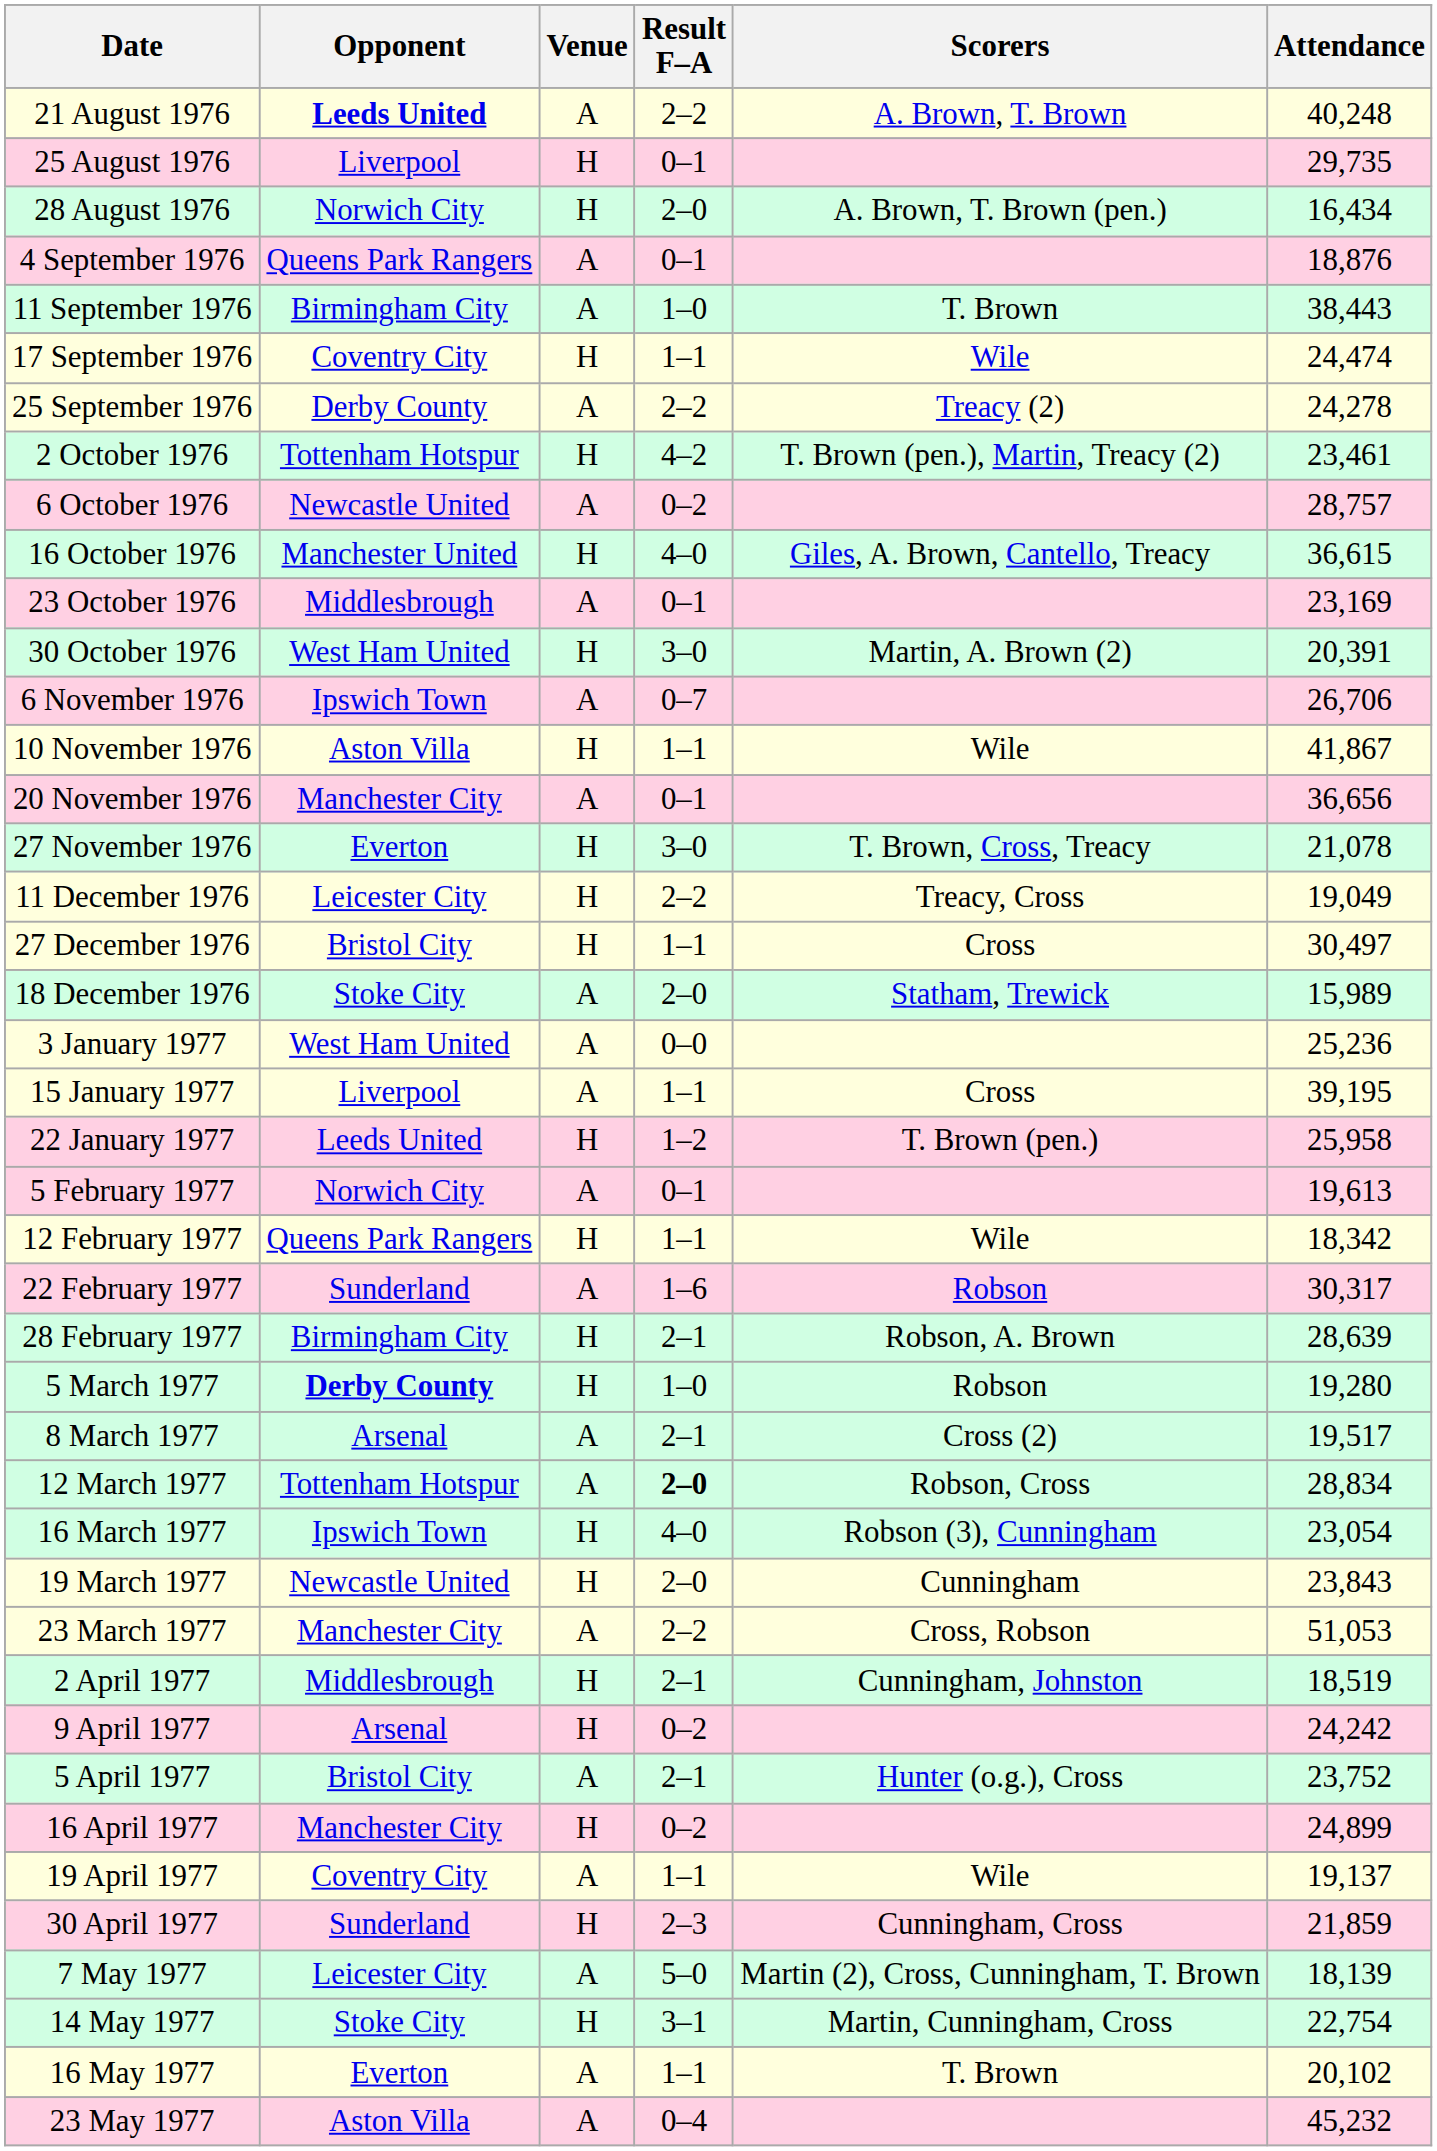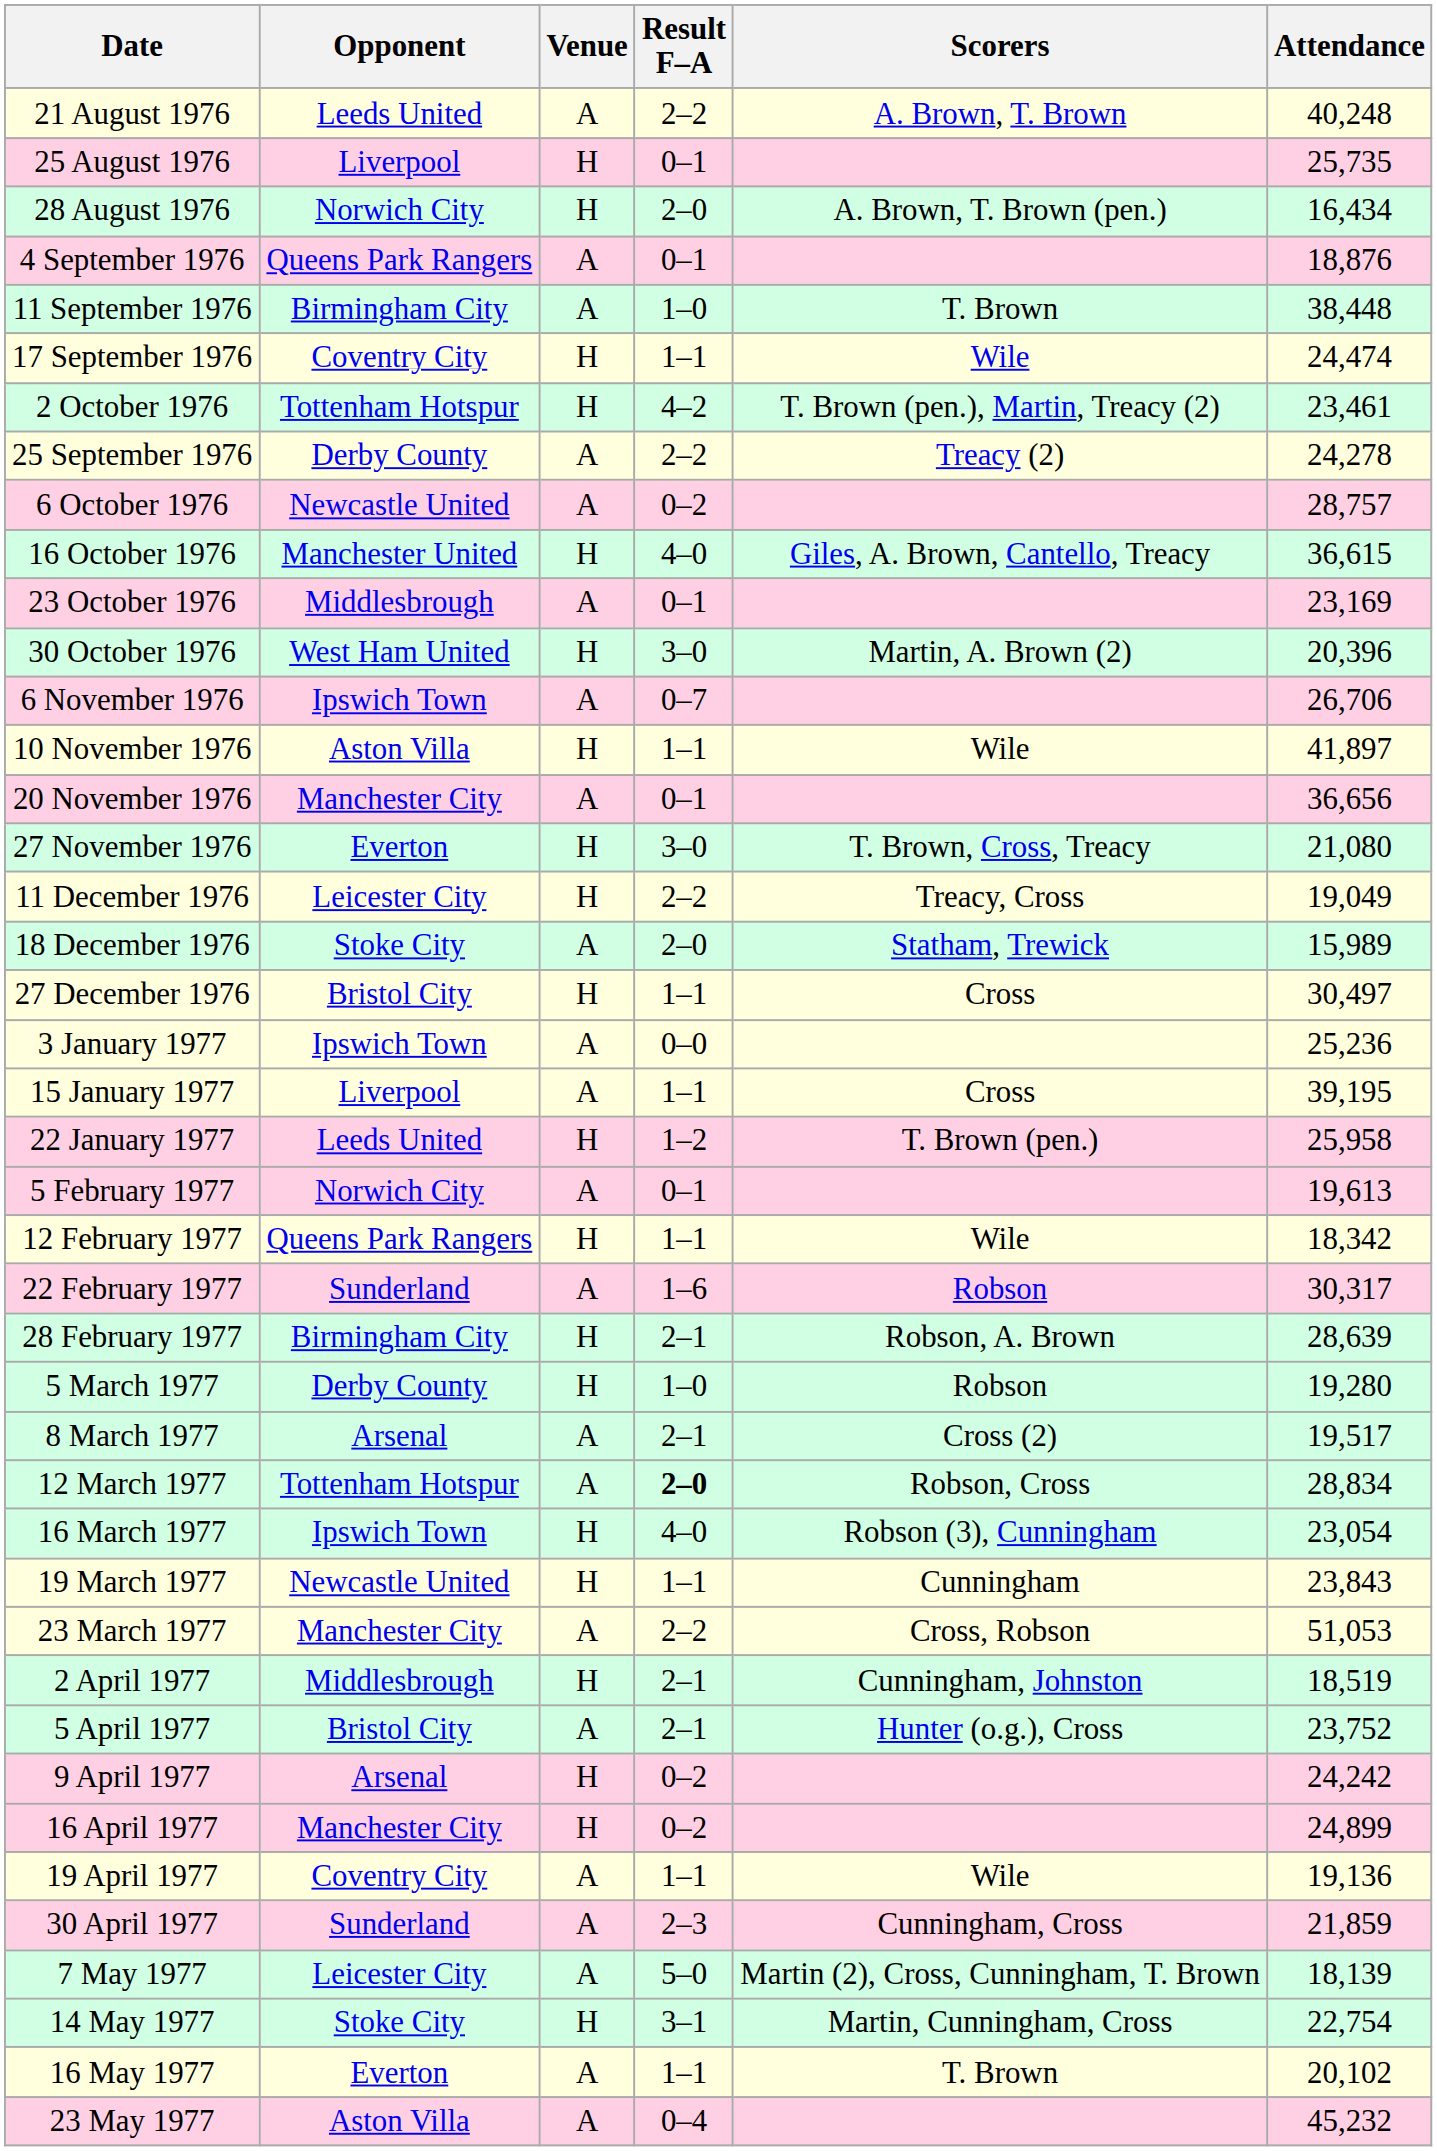 <table class="wikitable sortable" style="text-align:center;">
 <tr>
 <th>Date</th>
 <th>Opponent</th>
 <th>Venue</th>
 <th>Result<br>F–A</th>
 <th class=unsortable>Scorers</th>
 <th>Attendance</th>
 </tr>
 <tr bgcolor="#ffffdd">
 <td>21 August 1976</td>
-<td><strong><a href='#'>Leeds United</a></strong></td>
+<td><a href='#'>Leeds United</a></td>
 <td>A</td>
 <td>2–2</td>
 <td><a href='#'>A. Brown</a>, <a href='#'>T. Brown</a></td>
 <td>40,248</td>
 </tr>
 <tr bgcolor="#ffd0e3">
 <td>25 August 1976</td>
 <td><a href='#'>Liverpool</a></td>
 <td>H</td>
 <td>0–1</td>
 <td></td>
-<td>29,735</td>
+<td>25,735</td>
 </tr>
 <tr bgcolor="#d0ffe3">
 <td>28 August 1976</td>
 <td><a href='#'>Norwich City</a></td>
 <td>H</td>
 <td>2–0</td>
 <td>A. Brown, T. Brown (pen.)</td>
 <td>16,434</td>
 </tr>
 <tr bgcolor="#ffd0e3">
 <td>4 September 1976</td>
 <td><a href='#'>Queens Park Rangers</a></td>
 <td>A</td>
 <td>0–1</td>
 <td></td>
 <td>18,876</td>
 </tr>
 <tr bgcolor="#d0ffe3">
 <td>11 September 1976</td>
 <td><a href='#'>Birmingham City</a></td>
 <td>A</td>
 <td>1–0</td>
 <td>T. Brown</td>
-<td>38,443</td>
+<td>38,448</td>
 </tr>
 <tr bgcolor="#ffffdd">
 <td>17 September 1976</td>
 <td><a href='#'>Coventry City</a></td>
 <td>H</td>
 <td>1–1</td>
 <td><a href='#'>Wile</a></td>
 <td>24,474</td>
 </tr>
+<tr bgcolor="#d0ffe3">
+<td>2 October 1976</td>
+<td><a href='#'>Tottenham Hotspur</a></td>
+<td>H</td>
+<td>4–2</td>
+<td>T. Brown (pen.), <a href='#'>Martin</a>, Treacy (2)</td>
+<td>23,461</td>
+</tr>
 <tr bgcolor="#ffffdd">
 <td>25 September 1976</td>
 <td><a href='#'>Derby County</a></td>
 <td>A</td>
 <td>2–2</td>
 <td><a href='#'>Treacy</a> (2)</td>
 <td>24,278</td>
-</tr>
-<tr bgcolor="#d0ffe3">
-<td>2 October 1976</td>
-<td><a href='#'>Tottenham Hotspur</a></td>
-<td>H</td>
-<td>4–2</td>
-<td>T. Brown (pen.), <a href='#'>Martin</a>, Treacy (2)</td>
-<td>23,461</td>
 </tr>
 <tr bgcolor="#ffd0e3">
 <td>6 October 1976</td>
 <td><a href='#'>Newcastle United</a></td>
 <td>A</td>
 <td>0–2</td>
 <td></td>
 <td>28,757</td>
 </tr>
 <tr bgcolor="#d0ffe3">
 <td>16 October 1976</td>
 <td><a href='#'>Manchester United</a></td>
 <td>H</td>
 <td>4–0</td>
 <td><a href='#'>Giles</a>, A. Brown, <a href='#'>Cantello</a>, Treacy</td>
 <td>36,615</td>
 </tr>
 <tr bgcolor="#ffd0e3">
 <td>23 October 1976</td>
 <td><a href='#'>Middlesbrough</a></td>
 <td>A</td>
 <td>0–1</td>
 <td></td>
 <td>23,169</td>
 </tr>
 <tr bgcolor="#d0ffe3">
 <td>30 October 1976</td>
 <td><a href='#'>West Ham United</a></td>
 <td>H</td>
 <td>3–0</td>
 <td>Martin, A. Brown (2)</td>
-<td>20,391</td>
+<td>20,396</td>
 </tr>
 <tr bgcolor="#ffd0e3">
 <td>6 November 1976</td>
 <td><a href='#'>Ipswich Town</a></td>
 <td>A</td>
 <td>0–7</td>
 <td></td>
 <td>26,706</td>
 </tr>
 <tr bgcolor="#ffffdd">
 <td>10 November 1976</td>
 <td><a href='#'>Aston Villa</a></td>
 <td>H</td>
 <td>1–1</td>
 <td>Wile</td>
-<td>41,867</td>
+<td>41,897</td>
 </tr>
 <tr bgcolor="#ffd0e3">
 <td>20 November 1976</td>
 <td><a href='#'>Manchester City</a></td>
 <td>A</td>
 <td>0–1</td>
 <td></td>
 <td>36,656</td>
 </tr>
 <tr bgcolor="#d0ffe3">
 <td>27 November 1976</td>
 <td><a href='#'>Everton</a></td>
 <td>H</td>
 <td>3–0</td>
 <td>T. Brown, <a href='#'>Cross</a>, Treacy</td>
-<td>21,078</td>
+<td>21,080</td>
 </tr>
 <tr bgcolor="#ffffdd">
 <td>11 December 1976</td>
 <td><a href='#'>Leicester City</a></td>
 <td>H</td>
 <td>2–2</td>
 <td>Treacy, Cross</td>
 <td>19,049</td>
-</tr>
-<tr bgcolor="#ffffdd">
-<td>27 December 1976</td>
-<td><a href='#'>Bristol City</a></td>
-<td>H</td>
-<td>1–1</td>
-<td>Cross</td>
-<td>30,497</td>
 </tr>
 <tr bgcolor="#d0ffe3">
 <td>18 December 1976</td>
 <td><a href='#'>Stoke City</a></td>
 <td>A</td>
 <td>2–0</td>
 <td><a href='#'>Statham</a>, <a href='#'>Trewick</a></td>
 <td>15,989</td>
 </tr>
 <tr bgcolor="#ffffdd">
+<td>27 December 1976</td>
+<td><a href='#'>Bristol City</a></td>
+<td>H</td>
+<td>1–1</td>
+<td>Cross</td>
+<td>30,497</td>
+</tr>
+<tr bgcolor="#ffffdd">
 <td>3 January 1977</td>
-<td><a href='#'>West Ham United</a></td>
+<td><a href='#'>Ipswich Town</a></td>
 <td>A</td>
 <td>0–0</td>
 <td></td>
 <td>25,236</td>
 </tr>
 <tr bgcolor="#ffffdd">
 <td>15 January 1977</td>
 <td><a href='#'>Liverpool</a></td>
 <td>A</td>
 <td>1–1</td>
 <td>Cross</td>
 <td>39,195</td>
 </tr>
 <tr bgcolor="#ffd0e3">
 <td>22 January 1977</td>
 <td><a href='#'>Leeds United</a></td>
 <td>H</td>
 <td>1–2</td>
 <td>T. Brown (pen.)</td>
 <td>25,958</td>
 </tr>
 <tr bgcolor="#ffd0e3">
 <td>5 February 1977</td>
 <td><a href='#'>Norwich City</a></td>
 <td>A</td>
 <td>0–1</td>
 <td></td>
 <td>19,613</td>
 </tr>
 <tr bgcolor="#ffffdd">
 <td>12 February 1977</td>
 <td><a href='#'>Queens Park Rangers</a></td>
 <td>H</td>
 <td>1–1</td>
 <td>Wile</td>
 <td>18,342</td>
 </tr>
 <tr bgcolor="#ffd0e3">
 <td>22 February 1977</td>
 <td><a href='#'>Sunderland</a></td>
 <td>A</td>
 <td>1–6</td>
 <td><a href='#'>Robson</a></td>
 <td>30,317</td>
 </tr>
 <tr bgcolor="#d0ffe3">
 <td>28 February 1977</td>
 <td><a href='#'>Birmingham City</a></td>
 <td>H</td>
 <td>2–1</td>
 <td>Robson, A. Brown</td>
 <td>28,639</td>
 </tr>
 <tr bgcolor="#d0ffe3">
 <td>5 March 1977</td>
-<td><strong><a href='#'>Derby County</a></strong></td>
+<td><a href='#'>Derby County</a></td>
 <td>H</td>
 <td>1–0</td>
 <td>Robson</td>
 <td>19,280</td>
 </tr>
 <tr bgcolor="#d0ffe3">
 <td>8 March 1977</td>
 <td><a href='#'>Arsenal</a></td>
 <td>A</td>
 <td>2–1</td>
 <td>Cross (2)</td>
 <td>19,517</td>
 </tr>
 <tr bgcolor="#d0ffe3">
 <td>12 March 1977</td>
 <td><a href='#'>Tottenham Hotspur</a></td>
 <td>A</td>
 <td><strong>2–0</strong></td>
 <td>Robson, Cross</td>
 <td>28,834</td>
 </tr>
 <tr bgcolor="#d0ffe3">
 <td>16 March 1977</td>
 <td><a href='#'>Ipswich Town</a></td>
 <td>H</td>
 <td>4–0</td>
 <td>Robson (3), <a href='#'>Cunningham</a></td>
 <td>23,054</td>
 </tr>
 <tr bgcolor="#ffffdd">
 <td>19 March 1977</td>
 <td><a href='#'>Newcastle United</a></td>
 <td>H</td>
-<td>2–0</td>
+<td>1–1</td>
 <td>Cunningham</td>
 <td>23,843</td>
 </tr>
 <tr bgcolor="#ffffdd">
 <td>23 March 1977</td>
 <td><a href='#'>Manchester City</a></td>
 <td>A</td>
 <td>2–2</td>
 <td>Cross, Robson</td>
 <td>51,053</td>
 </tr>
 <tr bgcolor="#d0ffe3">
 <td>2 April 1977</td>
 <td><a href='#'>Middlesbrough</a></td>
 <td>H</td>
 <td>2–1</td>
 <td>Cunningham, <a href='#'>Johnston</a></td>
 <td>18,519</td>
 </tr>
+<tr bgcolor="#d0ffe3">
+<td>5 April 1977</td>
+<td><a href='#'>Bristol City</a></td>
+<td>A</td>
+<td>2–1</td>
+<td><a href='#'>Hunter</a> (o.g.), Cross</td>
+<td>23,752</td>
+</tr>
 <tr bgcolor="#ffd0e3">
 <td>9 April 1977</td>
 <td><a href='#'>Arsenal</a></td>
 <td>H</td>
 <td>0–2</td>
 <td></td>
 <td>24,242</td>
-</tr>
-<tr bgcolor="#d0ffe3">
-<td>5 April 1977</td>
-<td><a href='#'>Bristol City</a></td>
-<td>A</td>
-<td>2–1</td>
-<td><a href='#'>Hunter</a> (o.g.), Cross</td>
-<td>23,752</td>
 </tr>
 <tr bgcolor="#ffd0e3">
 <td>16 April 1977</td>
 <td><a href='#'>Manchester City</a></td>
 <td>H</td>
 <td>0–2</td>
 <td></td>
 <td>24,899</td>
 </tr>
 <tr bgcolor="#ffffdd">
 <td>19 April 1977</td>
 <td><a href='#'>Coventry City</a></td>
 <td>A</td>
 <td>1–1</td>
 <td>Wile</td>
-<td>19,137</td>
+<td>19,136</td>
 </tr>
 <tr bgcolor="#ffd0e3">
 <td>30 April 1977</td>
 <td><a href='#'>Sunderland</a></td>
-<td>H</td>
+<td>A</td>
 <td>2–3</td>
 <td>Cunningham, Cross</td>
 <td>21,859</td>
 </tr>
 <tr bgcolor="#d0ffe3">
 <td>7 May 1977</td>
 <td><a href='#'>Leicester City</a></td>
 <td>A</td>
 <td>5–0</td>
 <td>Martin (2), Cross, Cunningham, T. Brown</td>
 <td>18,139</td>
 </tr>
 <tr bgcolor="#d0ffe3">
 <td>14 May 1977</td>
 <td><a href='#'>Stoke City</a></td>
 <td>H</td>
 <td>3–1</td>
 <td>Martin, Cunningham, Cross</td>
 <td>22,754</td>
 </tr>
 <tr bgcolor="#ffffdd">
 <td>16 May 1977</td>
 <td><a href='#'>Everton</a></td>
 <td>A</td>
 <td>1–1</td>
 <td>T. Brown</td>
 <td>20,102</td>
 </tr>
 <tr bgcolor="#ffd0e3">
 <td>23 May 1977</td>
 <td><a href='#'>Aston Villa</a></td>
 <td>A</td>
 <td>0–4</td>
 <td></td>
 <td>45,232</td>
 </tr>
 </table>
